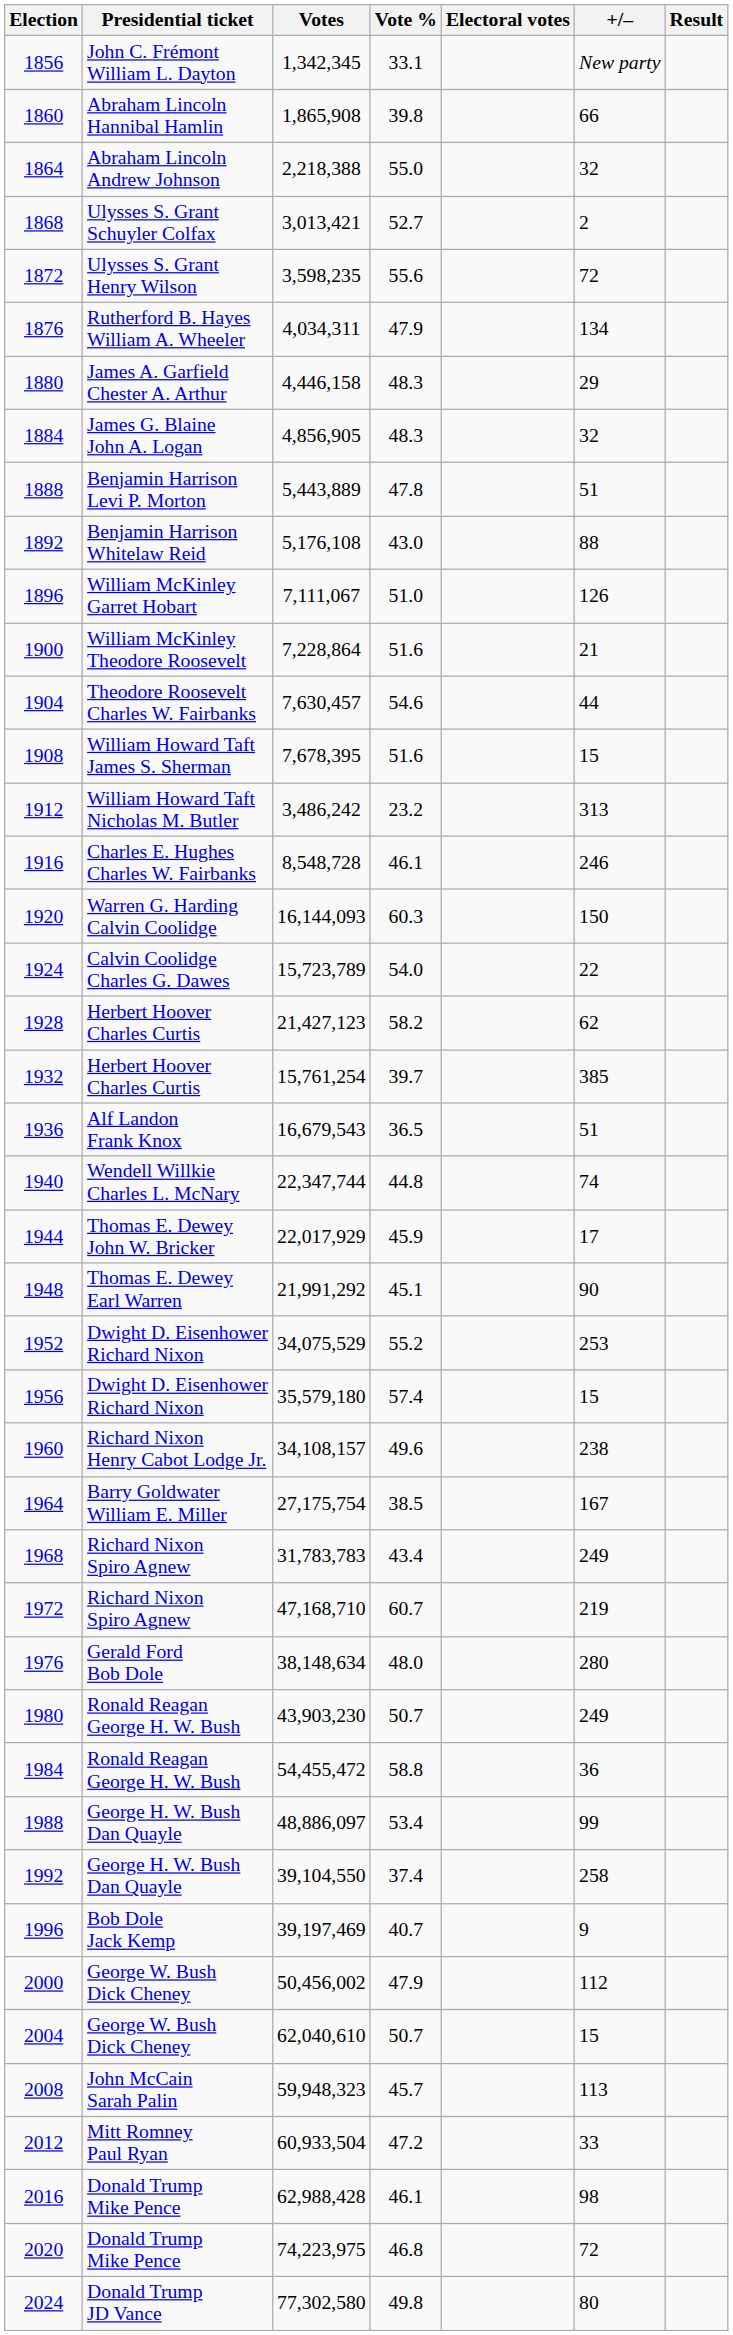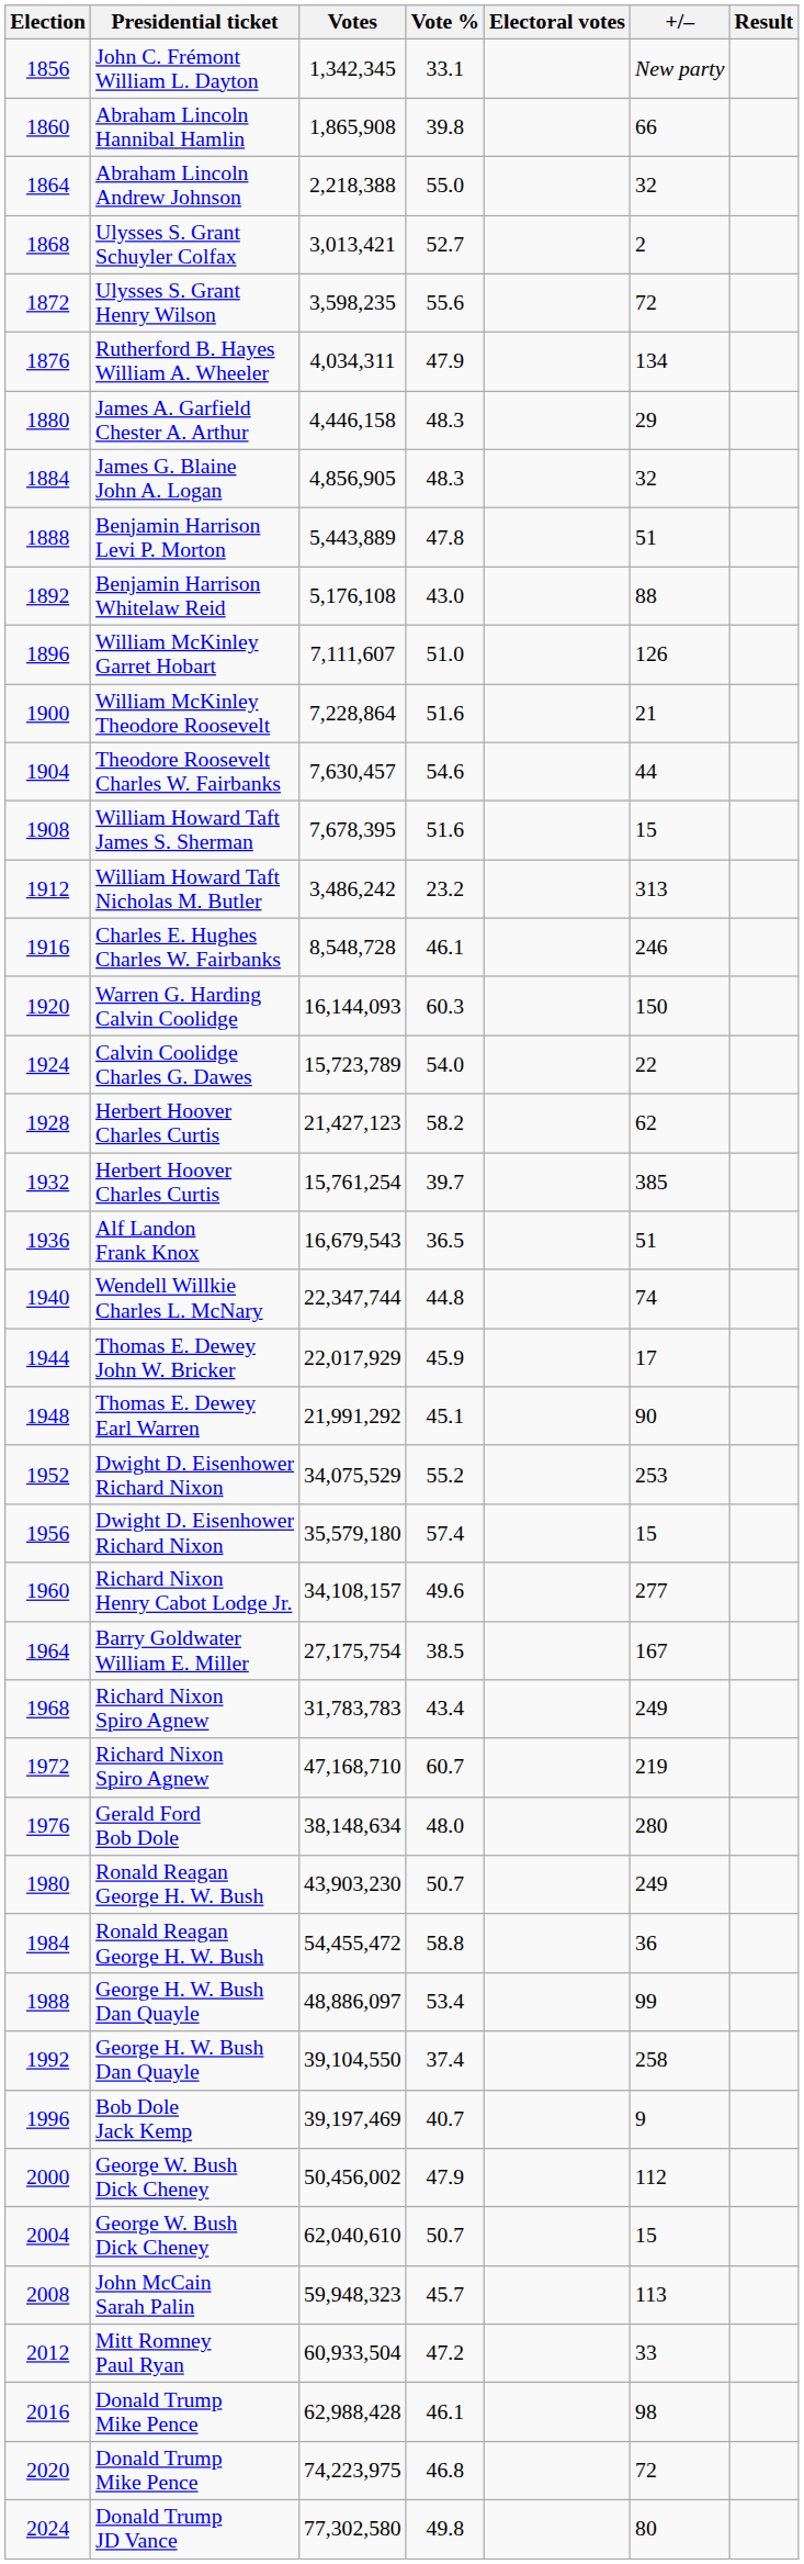 <table class="sortable wikitable">
 <tr>
 <th>Election</th>
 <th>Presidential ticket</th>
 <th>Votes</th>
 <th>Vote %</th>
 <th>Electoral votes</th>
 <th>+/–</th>
 <th>Result</th>
 </tr>
 <tr>
 <td align=center><a href='#'>1856</a></td>
 <td><a href='#'>John C. Frémont</a><br><a href='#'>William L. Dayton</a></td>
 <td align=center>1,342,345</td>
 <td align=center>33.1</td>
 <td align=left></td>
 <td align=left><em>New party</em></td>
 <td></td>
 </tr>
 <tr>
 <td align=center><a href='#'>1860</a></td>
 <td><a href='#'>Abraham Lincoln</a><br><a href='#'>Hannibal Hamlin</a></td>
 <td align=center>1,865,908</td>
 <td align=center>39.8</td>
 <td align=left></td>
 <td align=left>66</td>
 <td></td>
 </tr>
 <tr>
 <td align=center><a href='#'>1864</a></td>
 <td><a href='#'>Abraham Lincoln</a><br><a href='#'>Andrew Johnson</a></td>
 <td align=center>2,218,388</td>
 <td align=center>55.0</td>
 <td align=left></td>
 <td align=left>32</td>
 <td></td>
 </tr>
 <tr>
 <td align=center><a href='#'>1868</a></td>
 <td><a href='#'>Ulysses S. Grant</a><br><a href='#'>Schuyler Colfax</a></td>
 <td align=center>3,013,421</td>
 <td align=center>52.7</td>
 <td align=left></td>
 <td align=left>2</td>
 <td></td>
 </tr>
 <tr>
 <td align=center><a href='#'>1872</a></td>
 <td><a href='#'>Ulysses S. Grant</a><br><a href='#'>Henry Wilson</a></td>
 <td align=center>3,598,235</td>
 <td align=center>55.6</td>
 <td align=left></td>
 <td align=left>72</td>
 <td></td>
 </tr>
 <tr>
 <td align=center><a href='#'>1876</a></td>
 <td><a href='#'>Rutherford B. Hayes</a><br><a href='#'>William A. Wheeler</a></td>
 <td align=center>4,034,311</td>
 <td align=center>47.9</td>
 <td align=left></td>
 <td align=left>134</td>
 <td></td>
 </tr>
 <tr>
 <td align=center><a href='#'>1880</a></td>
 <td><a href='#'>James A. Garfield</a><br><a href='#'>Chester A. Arthur</a></td>
 <td align=center>4,446,158</td>
 <td align=center>48.3</td>
 <td align=left></td>
 <td align=left>29</td>
 <td></td>
 </tr>
 <tr>
 <td align=center><a href='#'>1884</a></td>
 <td><a href='#'>James G. Blaine</a><br><a href='#'>John A. Logan</a></td>
 <td align=center>4,856,905</td>
 <td align=center>48.3</td>
 <td align=left></td>
 <td align=left>32</td>
 <td></td>
 </tr>
 <tr>
 <td align=center><a href='#'>1888</a></td>
 <td><a href='#'>Benjamin Harrison</a><br><a href='#'>Levi P. Morton</a></td>
 <td align=center>5,443,889</td>
 <td align=center>47.8</td>
 <td align=left></td>
 <td align=left>51</td>
 <td></td>
 </tr>
 <tr>
 <td align=center><a href='#'>1892</a></td>
 <td><a href='#'>Benjamin Harrison</a><br><a href='#'>Whitelaw Reid</a></td>
 <td align=center>5,176,108</td>
 <td align=center>43.0</td>
 <td align=left></td>
 <td align=left>88</td>
 <td></td>
 </tr>
 <tr>
 <td align=center><a href='#'>1896</a></td>
 <td><a href='#'>William McKinley</a><br><a href='#'>Garret Hobart</a></td>
-<td align=center>7,111,067</td>
+<td align=center>7,111,607</td>
 <td align=center>51.0</td>
 <td align=left></td>
 <td align=left>126</td>
 <td></td>
 </tr>
 <tr>
 <td align=center><a href='#'>1900</a></td>
 <td><a href='#'>William McKinley</a><br><a href='#'>Theodore Roosevelt</a></td>
 <td align=center>7,228,864</td>
 <td align=center>51.6</td>
 <td align=left></td>
 <td align=left>21</td>
 <td></td>
 </tr>
 <tr>
 <td align=center><a href='#'>1904</a></td>
 <td><a href='#'>Theodore Roosevelt</a><br><a href='#'>Charles W. Fairbanks</a></td>
 <td align=center>7,630,457</td>
 <td align=center>54.6</td>
 <td align=left></td>
 <td align=left>44</td>
 <td></td>
 </tr>
 <tr>
 <td align=center><a href='#'>1908</a></td>
 <td><a href='#'>William Howard Taft</a><br><a href='#'>James S. Sherman</a></td>
 <td align=center>7,678,395</td>
 <td align=center>51.6</td>
 <td align=left></td>
 <td align=left>15</td>
 <td></td>
 </tr>
 <tr>
 <td align=center><a href='#'>1912</a></td>
 <td><a href='#'>William Howard Taft</a><br><a href='#'>Nicholas M. Butler</a></td>
 <td align=center>3,486,242</td>
 <td align=center>23.2</td>
 <td align=left></td>
 <td align=left>313</td>
 <td></td>
 </tr>
 <tr>
 <td align=center><a href='#'>1916</a></td>
 <td><a href='#'>Charles E. Hughes</a><br><a href='#'>Charles W. Fairbanks</a></td>
 <td align=center>8,548,728</td>
 <td align=center>46.1</td>
 <td align=left></td>
 <td align=left>246</td>
 <td></td>
 </tr>
 <tr>
 <td align=center><a href='#'>1920</a></td>
 <td><a href='#'>Warren G. Harding</a><br><a href='#'>Calvin Coolidge</a></td>
 <td align=center>16,144,093</td>
 <td align=center>60.3</td>
 <td align=left></td>
 <td align=left>150</td>
 <td></td>
 </tr>
 <tr>
 <td align=center><a href='#'>1924</a></td>
 <td><a href='#'>Calvin Coolidge</a><br><a href='#'>Charles G. Dawes</a></td>
 <td align=center>15,723,789</td>
 <td align=center>54.0</td>
 <td align=left></td>
 <td align=left>22</td>
 <td></td>
 </tr>
 <tr>
 <td align=center><a href='#'>1928</a></td>
 <td><a href='#'>Herbert Hoover</a><br><a href='#'>Charles Curtis</a></td>
 <td align=center>21,427,123</td>
 <td align=center>58.2</td>
 <td align=left></td>
 <td align=left>62</td>
 <td></td>
 </tr>
 <tr>
 <td align=center><a href='#'>1932</a></td>
 <td><a href='#'>Herbert Hoover</a><br><a href='#'>Charles Curtis</a></td>
 <td align=center>15,761,254</td>
 <td align=center>39.7</td>
 <td align=left></td>
 <td align=left>385</td>
 <td></td>
 </tr>
 <tr>
 <td align=center><a href='#'>1936</a></td>
 <td><a href='#'>Alf Landon</a><br><a href='#'>Frank Knox</a></td>
 <td align=center>16,679,543</td>
 <td align=center>36.5</td>
 <td align=left></td>
 <td align=left>51</td>
 <td></td>
 </tr>
 <tr>
 <td align=center><a href='#'>1940</a></td>
 <td><a href='#'>Wendell Willkie</a><br><a href='#'>Charles L. McNary</a></td>
 <td align=center>22,347,744</td>
 <td align=center>44.8</td>
 <td align=left></td>
 <td align=left>74</td>
 <td></td>
 </tr>
 <tr>
 <td align=center><a href='#'>1944</a></td>
 <td><a href='#'>Thomas E. Dewey</a><br><a href='#'>John W. Bricker</a></td>
 <td align=center>22,017,929</td>
 <td align=center>45.9</td>
 <td align=left></td>
 <td align=left>17</td>
 <td></td>
 </tr>
 <tr>
 <td align=center><a href='#'>1948</a></td>
 <td><a href='#'>Thomas E. Dewey</a><br><a href='#'>Earl Warren</a></td>
 <td align=center>21,991,292</td>
 <td align=center>45.1</td>
 <td align=left></td>
 <td align=left>90</td>
 <td></td>
 </tr>
 <tr>
 <td align=center><a href='#'>1952</a></td>
 <td><a href='#'>Dwight D. Eisenhower</a><br><a href='#'>Richard Nixon</a></td>
 <td align=center>34,075,529</td>
 <td align=center>55.2</td>
 <td align=left></td>
 <td align=left>253</td>
 <td></td>
 </tr>
 <tr>
 <td align=center><a href='#'>1956</a></td>
 <td><a href='#'>Dwight D. Eisenhower</a><br><a href='#'>Richard Nixon</a></td>
 <td align=center>35,579,180</td>
 <td align=center>57.4</td>
 <td align=left></td>
 <td align=left>15</td>
 <td></td>
 </tr>
 <tr>
 <td align=center><a href='#'>1960</a></td>
 <td><a href='#'>Richard Nixon</a><br><a href='#'>Henry Cabot Lodge Jr.</a></td>
 <td align=center>34,108,157</td>
 <td align=center>49.6</td>
 <td align=left></td>
-<td align=left>238</td>
+<td align=left>277</td>
 <td></td>
 </tr>
 <tr>
 <td align=center><a href='#'>1964</a></td>
 <td><a href='#'>Barry Goldwater</a><br><a href='#'>William E. Miller</a></td>
 <td align=center>27,175,754</td>
 <td align=center>38.5</td>
 <td align=left></td>
 <td align=left>167</td>
 <td></td>
 </tr>
 <tr>
 <td align=center><a href='#'>1968</a></td>
 <td><a href='#'>Richard Nixon</a><br><a href='#'>Spiro Agnew</a></td>
 <td align=center>31,783,783</td>
 <td align=center>43.4</td>
 <td align=left></td>
 <td align=left>249</td>
 <td></td>
 </tr>
 <tr>
 <td align=center><a href='#'>1972</a></td>
 <td><a href='#'>Richard Nixon</a><br><a href='#'>Spiro Agnew</a></td>
 <td align=center>47,168,710</td>
 <td align=center>60.7</td>
 <td align=left></td>
 <td align=left>219</td>
 <td></td>
 </tr>
 <tr>
 <td align=center><a href='#'>1976</a></td>
 <td><a href='#'>Gerald Ford</a><br><a href='#'>Bob Dole</a></td>
 <td align=center>38,148,634</td>
 <td align=center>48.0</td>
 <td align=left></td>
 <td align=left>280</td>
 <td></td>
 </tr>
 <tr>
 <td align=center><a href='#'>1980</a></td>
 <td><a href='#'>Ronald Reagan</a><br><a href='#'>George H. W. Bush</a></td>
 <td align=center>43,903,230</td>
 <td align=center>50.7</td>
 <td align=left></td>
 <td align=left>249</td>
 <td></td>
 </tr>
 <tr>
 <td align=center><a href='#'>1984</a></td>
 <td><a href='#'>Ronald Reagan</a><br><a href='#'>George H. W. Bush</a></td>
 <td align=center>54,455,472</td>
 <td align=center>58.8</td>
 <td align=left></td>
 <td align=left>36</td>
 <td></td>
 </tr>
 <tr>
 <td align=center><a href='#'>1988</a></td>
 <td><a href='#'>George H. W. Bush</a><br><a href='#'>Dan Quayle</a></td>
 <td align=center>48,886,097</td>
 <td align=center>53.4</td>
 <td align=left></td>
 <td align=left>99</td>
 <td></td>
 </tr>
 <tr>
 <td align=center><a href='#'>1992</a></td>
 <td><a href='#'>George H. W. Bush</a><br><a href='#'>Dan Quayle</a></td>
 <td align=center>39,104,550</td>
 <td align=center>37.4</td>
 <td align=left></td>
 <td align=left>258</td>
 <td></td>
 </tr>
 <tr>
 <td align=center><a href='#'>1996</a></td>
 <td><a href='#'>Bob Dole</a><br><a href='#'>Jack Kemp</a></td>
 <td align=center>39,197,469</td>
 <td align=center>40.7</td>
 <td align=left></td>
 <td align=left>9</td>
 <td></td>
 </tr>
 <tr>
 <td align=center><a href='#'>2000</a></td>
 <td><a href='#'>George W. Bush</a><br><a href='#'>Dick Cheney</a></td>
 <td align=center>50,456,002</td>
 <td align=center>47.9</td>
 <td align=left></td>
 <td align=left>112</td>
 <td></td>
 </tr>
 <tr>
 <td align=center><a href='#'>2004</a></td>
 <td><a href='#'>George W. Bush</a><br><a href='#'>Dick Cheney</a></td>
 <td align=center>62,040,610</td>
 <td align=center>50.7</td>
 <td align=left></td>
 <td align=left>15</td>
 <td></td>
 </tr>
 <tr>
 <td align=center><a href='#'>2008</a></td>
 <td><a href='#'>John McCain</a><br><a href='#'>Sarah Palin</a></td>
 <td align=center>59,948,323</td>
 <td align=center>45.7</td>
 <td align=left></td>
 <td align=left>113</td>
 <td></td>
 </tr>
 <tr>
 <td align=center><a href='#'>2012</a></td>
 <td><a href='#'>Mitt Romney</a><br><a href='#'>Paul Ryan</a></td>
 <td align=center>60,933,504</td>
 <td align=center>47.2</td>
 <td align=left></td>
 <td align=left>33</td>
 <td></td>
 </tr>
 <tr>
 <td align=center><a href='#'>2016</a></td>
 <td><a href='#'>Donald Trump</a><br><a href='#'>Mike Pence</a></td>
 <td align=center>62,988,428</td>
 <td align=center>46.1</td>
 <td align=left></td>
 <td align=left>98</td>
 <td></td>
 </tr>
 <tr>
 <td align=center><a href='#'>2020</a></td>
 <td><a href='#'>Donald Trump</a><br><a href='#'>Mike Pence</a></td>
 <td align=center>74,223,975</td>
 <td align=center>46.8</td>
 <td align=left></td>
 <td align=left>72</td>
 <td></td>
 </tr>
 <tr>
 <td align=center><a href='#'>2024</a></td>
 <td><a href='#'>Donald Trump</a><br><a href='#'>JD Vance</a></td>
 <td align=center>77,302,580</td>
 <td align=center>49.8</td>
 <td align=left></td>
 <td align=left>80</td>
 <td></td>
 </tr>
 </table>
